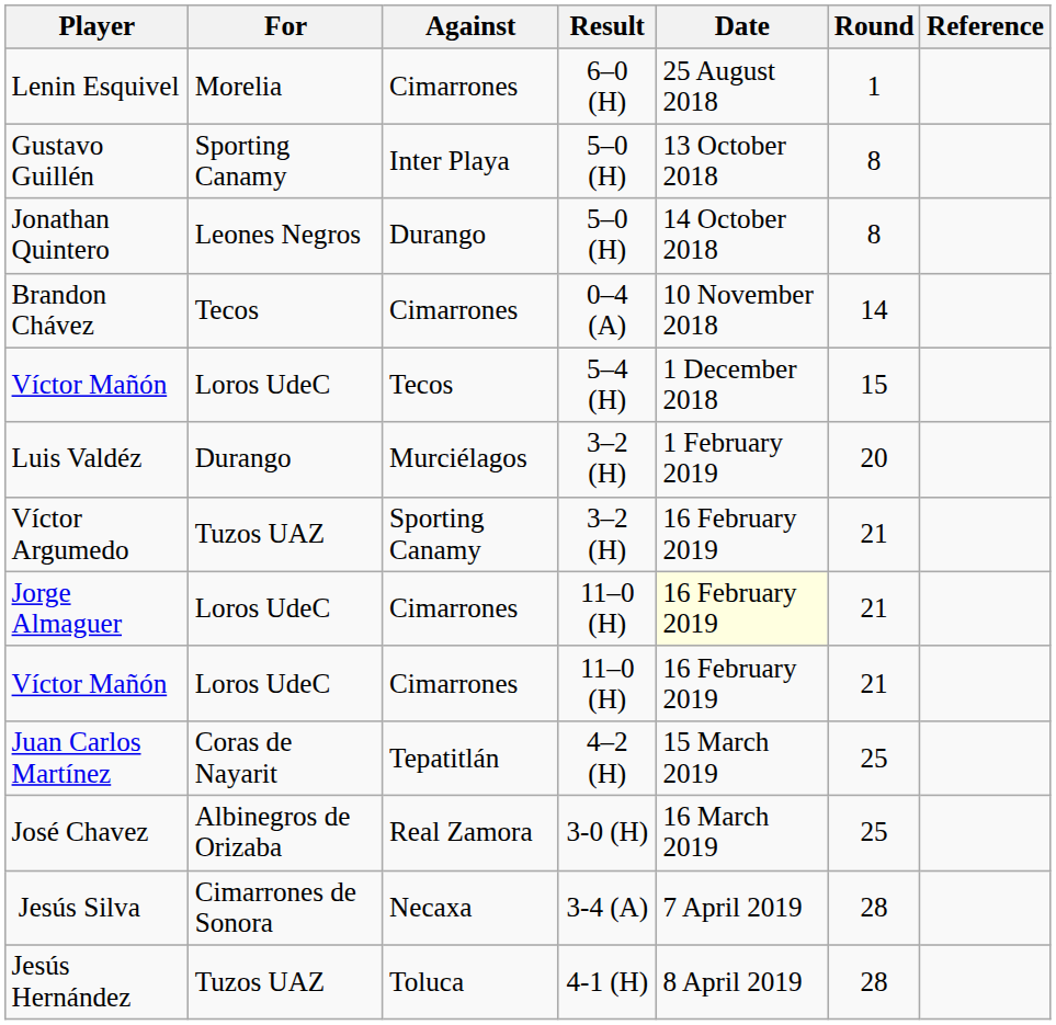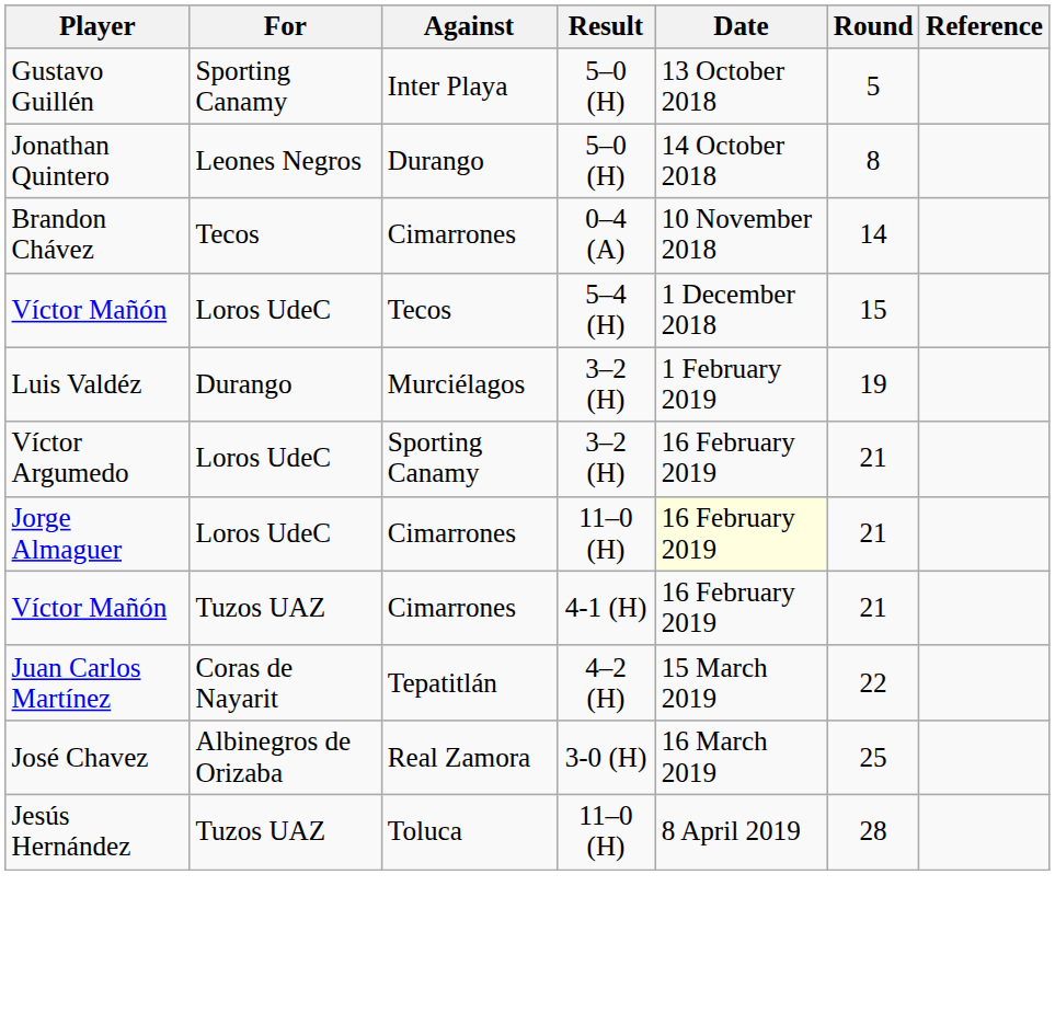 <table class="wikitable sortable">
 <tr>
 <th>Player</th>
 <th>For</th>
 <th>Against</th>
 <th>Result</th>
 <th>Date</th>
 <th>Round</th>
 <th>Reference</th>
 </tr>
 <tr>
-<td> Lenin Esquivel</td>
-<td>Morelia</td>
-<td>Cimarrones</td>
-<td align=center>6–0 (H)</td>
-<td>25 August 2018</td>
-<td align=center>1</td>
-<td align=center></td>
-</tr>
-<tr>
 <td> Gustavo Guillén</td>
 <td>Sporting Canamy</td>
 <td>Inter Playa</td>
 <td align=center>5–0 (H)</td>
 <td>13 October 2018</td>
-<td align=center>8</td>
+<td align=center>5</td>
 <td align=center></td>
 </tr>
 <tr>
 <td> Jonathan Quintero</td>
 <td>Leones Negros</td>
 <td>Durango</td>
 <td align=center>5–0 (H)</td>
 <td>14 October 2018</td>
 <td align=center>8</td>
 <td align=center></td>
 </tr>
 <tr>
 <td> Brandon Chávez</td>
 <td>Tecos</td>
 <td>Cimarrones</td>
 <td align=center>0–4 (A)</td>
 <td>10 November 2018</td>
 <td align=center>14</td>
 <td align=center></td>
 </tr>
 <tr>
 <td> <a href='#'>Víctor Mañón</a></td>
 <td>Loros UdeC</td>
 <td>Tecos</td>
 <td align=center>5–4 (H)</td>
 <td>1 December 2018</td>
 <td align=center>15</td>
 <td align=center></td>
 </tr>
 <tr>
 <td> Luis Valdéz</td>
 <td>Durango</td>
 <td>Murciélagos</td>
 <td align=center>3–2 (H)</td>
 <td>1 February 2019</td>
-<td align=center>20</td>
+<td align=center>19</td>
 <td align=center></td>
 </tr>
 <tr>
 <td> Víctor Argumedo</td>
-<td>Tuzos UAZ</td>
+<td>Loros UdeC</td>
 <td>Sporting Canamy</td>
 <td align=center>3–2 (H)</td>
 <td>16 February 2019</td>
 <td align=center>21</td>
 <td align=center></td>
 </tr>
 <tr>
 <td> <a href='#'>Jorge Almaguer</a></td>
 <td>Loros UdeC</td>
 <td>Cimarrones</td>
 <td align=center>11–0 (H)</td>
 <td style="background: lightyellow;">16 February 2019</td>
 <td align=center>21</td>
 <td align=center></td>
 </tr>
 <tr>
 <td> <a href='#'>Víctor Mañón</a></td>
-<td>Loros UdeC</td>
+<td>Tuzos UAZ</td>
 <td>Cimarrones</td>
-<td align=center>11–0 (H)</td>
+<td align=center>4-1 (H)</td>
 <td>16 February 2019</td>
 <td align=center>21</td>
 <td align=center></td>
 </tr>
 <tr>
 <td> <a href='#'>Juan Carlos Martínez</a></td>
 <td>Coras de Nayarit</td>
 <td>Tepatitlán</td>
 <td align=center>4–2 (H)</td>
 <td>15 March 2019</td>
-<td align=center>25</td>
+<td align=center>22</td>
 <td align=center></td>
 </tr>
 <tr>
 <td> José Chavez</td>
 <td>Albinegros de Orizaba</td>
 <td>Real Zamora</td>
 <td align=center>3-0 (H)</td>
 <td>16 March 2019</td>
 <td align=center>25</td>
 <td align=center></td>
 </tr>
 <tr>
-<td> Jesús Silva</td>
-<td>Cimarrones de Sonora</td>
-<td>Necaxa</td>
-<td align=center>3-4 (A)</td>
-<td>7 April 2019</td>
-<td align=center>28</td>
-<td align=center></td>
-</tr>
-<tr>
 <td> Jesús Hernández</td>
 <td>Tuzos UAZ</td>
 <td>Toluca</td>
-<td align=center>4-1 (H)</td>
+<td align=center>11–0 (H)</td>
 <td>8 April 2019</td>
 <td align=center>28</td>
 <td align=center></td>
 </tr>
 </table>
